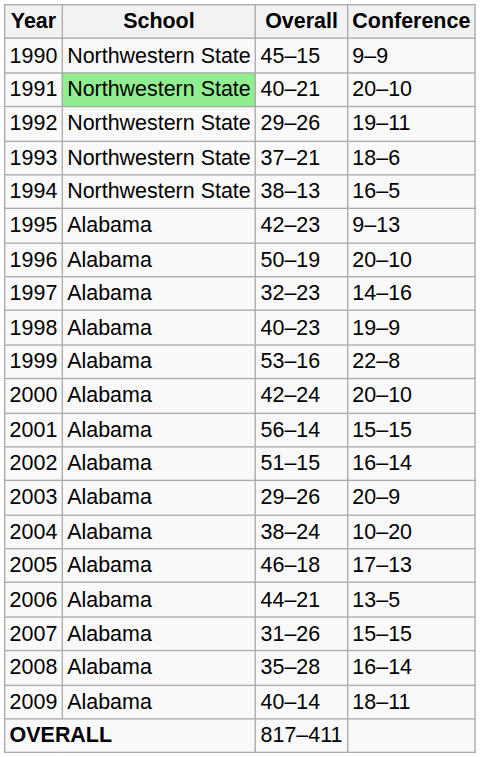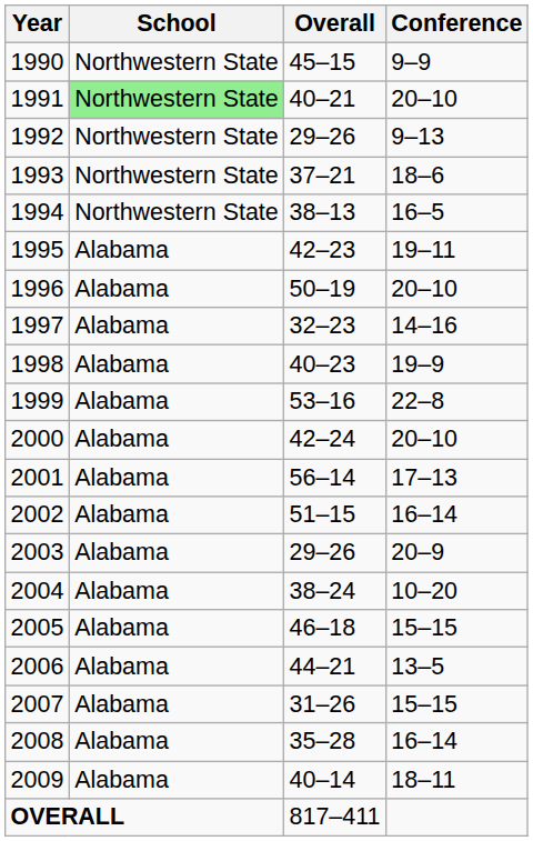 <table class="wikitable">
 <tr>
 <th>Year</th>
 <th>School</th>
 <th>Overall</th>
 <th>Conference</th>
 </tr>
 <tr>
 <td>1990</td>
 <td>Northwestern State</td>
 <td>45–15</td>
 <td>9–9</td>
 </tr>
 <tr>
 <td>1991</td>
 <td style="background: lightgreen;">Northwestern State</td>
 <td>40–21</td>
 <td>20–10</td>
 </tr>
 <tr>
 <td>1992</td>
 <td>Northwestern State</td>
 <td>29–26</td>
-<td>19–11</td>
+<td>9–13</td>
 </tr>
 <tr>
 <td>1993</td>
 <td>Northwestern State</td>
 <td>37–21</td>
 <td>18–6</td>
 </tr>
 <tr>
 <td>1994</td>
 <td>Northwestern State</td>
 <td>38–13</td>
 <td>16–5</td>
 </tr>
 <tr>
 <td>1995</td>
 <td>Alabama</td>
 <td>42–23</td>
-<td>9–13</td>
+<td>19–11</td>
 </tr>
 <tr>
 <td>1996</td>
 <td>Alabama</td>
 <td>50–19</td>
 <td>20–10</td>
 </tr>
 <tr>
 <td>1997</td>
 <td>Alabama</td>
 <td>32–23</td>
 <td>14–16</td>
 </tr>
 <tr>
 <td>1998</td>
 <td>Alabama</td>
 <td>40–23</td>
 <td>19–9</td>
 </tr>
 <tr>
 <td>1999</td>
 <td>Alabama</td>
 <td>53–16</td>
 <td>22–8</td>
 </tr>
 <tr>
 <td>2000</td>
 <td>Alabama</td>
 <td>42–24</td>
 <td>20–10</td>
 </tr>
 <tr>
 <td>2001</td>
 <td>Alabama</td>
 <td>56–14</td>
-<td>15–15</td>
+<td>17–13</td>
 </tr>
 <tr>
 <td>2002</td>
 <td>Alabama</td>
 <td>51–15</td>
 <td>16–14</td>
 </tr>
 <tr>
 <td>2003</td>
 <td>Alabama</td>
 <td>29–26</td>
 <td>20–9</td>
 </tr>
 <tr>
 <td>2004</td>
 <td>Alabama</td>
 <td>38–24</td>
 <td>10–20</td>
 </tr>
 <tr>
 <td>2005</td>
 <td>Alabama</td>
 <td>46–18</td>
-<td>17–13</td>
+<td>15–15</td>
 </tr>
 <tr>
 <td>2006</td>
 <td>Alabama</td>
 <td>44–21</td>
 <td>13–5</td>
 </tr>
 <tr>
 <td>2007</td>
 <td>Alabama</td>
 <td>31–26</td>
 <td>15–15</td>
 </tr>
 <tr>
 <td>2008</td>
 <td>Alabama</td>
 <td>35–28</td>
 <td>16–14</td>
 </tr>
 <tr>
 <td>2009</td>
 <td>Alabama</td>
 <td>40–14</td>
 <td>18–11</td>
 </tr>
 <tr>
 <td colspan="2"><strong>OVERALL</strong></td>
 <td>817–411</td>
 <td></td>
 </tr>
 </table>
